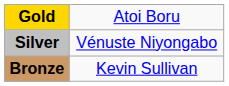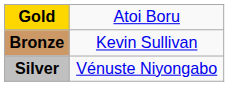 <table class="wikitable" style="text-align:center; " width="35%">
 <tr>
 <td bgcolor="gold"><strong>Gold</strong></td>
 <td><a href='#'>Atoi Boru</a><br>  <small><em></em></small></td>
 </tr>
 <tr>
+<td bgcolor="CC9966"><strong>Bronze</strong></td>
+<td><a href='#'>Kevin Sullivan</a><br>  <small><em></em></small></td>
+</tr>
+<tr>
 <td bgcolor="silver"><strong>Silver</strong></td>
 <td><a href='#'>Vénuste Niyongabo</a><br>  <small><em></em></small></td>
 </tr>
-<tr>
-<td bgcolor="CC9966"><strong>Bronze</strong></td>
-<td><a href='#'>Kevin Sullivan</a><br>  <small><em></em></small></td>
-</tr>
 </table>
